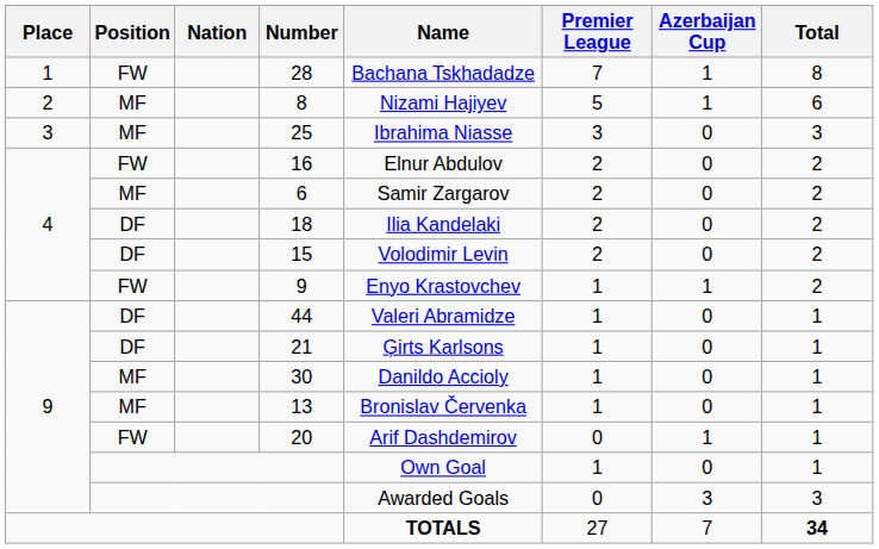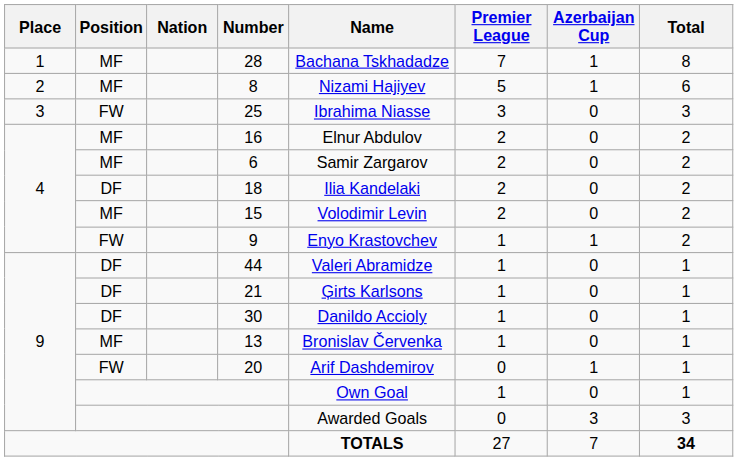 <table class="wikitable" style="font-size: 95%; text-align: center">
 <tr>
 <th width=60>Place</th>
 <th width=60>Position</th>
 <th width=60>Nation</th>
 <th width=60>Number</th>
 <th width=150>Name</th>
 <th width=80><a href='#'>Premier League</a></th>
 <th width=80><a href='#'>Azerbaijan Cup</a></th>
 <th width=80>Total</th>
 </tr>
 <tr>
 <td>1</td>
-<td>FW</td>
+<td>MF</td>
 <td></td>
 <td>28</td>
 <td><a href='#'>Bachana Tskhadadze</a></td>
 <td>7</td>
 <td>1</td>
 <td>8</td>
 </tr>
 <tr>
 <td>2</td>
 <td>MF</td>
 <td></td>
 <td>8</td>
 <td><a href='#'>Nizami Hajiyev</a></td>
 <td>5</td>
 <td>1</td>
 <td>6</td>
 </tr>
 <tr>
 <td>3</td>
-<td>MF</td>
+<td>FW</td>
 <td></td>
 <td>25</td>
 <td><a href='#'>Ibrahima Niasse</a></td>
 <td>3</td>
 <td>0</td>
 <td>3</td>
 </tr>
 <tr>
 <td rowspan="5">4</td>
-<td>FW</td>
+<td>MF</td>
 <td></td>
 <td>16</td>
 <td>Elnur Abdulov</td>
 <td>2</td>
 <td>0</td>
 <td>2</td>
 </tr>
 <tr>
 <td>MF</td>
 <td></td>
 <td>6</td>
 <td>Samir Zargarov</td>
 <td>2</td>
 <td>0</td>
 <td>2</td>
 </tr>
 <tr>
 <td>DF</td>
 <td></td>
 <td>18</td>
 <td><a href='#'>Ilia Kandelaki</a></td>
 <td>2</td>
 <td>0</td>
 <td>2</td>
 </tr>
 <tr>
-<td>DF</td>
+<td>MF</td>
 <td></td>
 <td>15</td>
 <td><a href='#'>Volodimir Levin</a></td>
 <td>2</td>
 <td>0</td>
 <td>2</td>
 </tr>
 <tr>
 <td>FW</td>
 <td></td>
 <td>9</td>
 <td><a href='#'>Enyo Krastovchev</a></td>
 <td>1</td>
 <td>1</td>
 <td>2</td>
 </tr>
 <tr>
 <td rowspan="7">9</td>
 <td>DF</td>
 <td></td>
 <td>44</td>
 <td><a href='#'>Valeri Abramidze</a></td>
 <td>1</td>
 <td>0</td>
 <td>1</td>
 </tr>
 <tr>
 <td>DF</td>
 <td></td>
 <td>21</td>
 <td><a href='#'>Ģirts Karlsons</a></td>
 <td>1</td>
 <td>0</td>
 <td>1</td>
 </tr>
 <tr>
-<td>MF</td>
+<td>DF</td>
 <td></td>
 <td>30</td>
 <td><a href='#'>Danildo Accioly</a></td>
 <td>1</td>
 <td>0</td>
 <td>1</td>
 </tr>
 <tr>
 <td>MF</td>
 <td></td>
 <td>13</td>
 <td><a href='#'>Bronislav Červenka</a></td>
 <td>1</td>
 <td>0</td>
 <td>1</td>
 </tr>
 <tr>
 <td>FW</td>
 <td></td>
 <td>20</td>
 <td><a href='#'>Arif Dashdemirov</a></td>
 <td>0</td>
 <td>1</td>
 <td>1</td>
 </tr>
 <tr>
 <td colspan="3"></td>
 <td><a href='#'>Own Goal</a></td>
 <td>1</td>
 <td>0</td>
 <td>1</td>
 </tr>
 <tr>
 <td colspan="3"></td>
 <td>Awarded Goals</td>
 <td>0</td>
 <td>3</td>
 <td>3</td>
 </tr>
 <tr>
 <td colspan="4"></td>
 <td><strong>TOTALS</strong></td>
 <td>27</td>
 <td>7</td>
 <td><strong>34</strong></td>
 </tr>
 </table>
